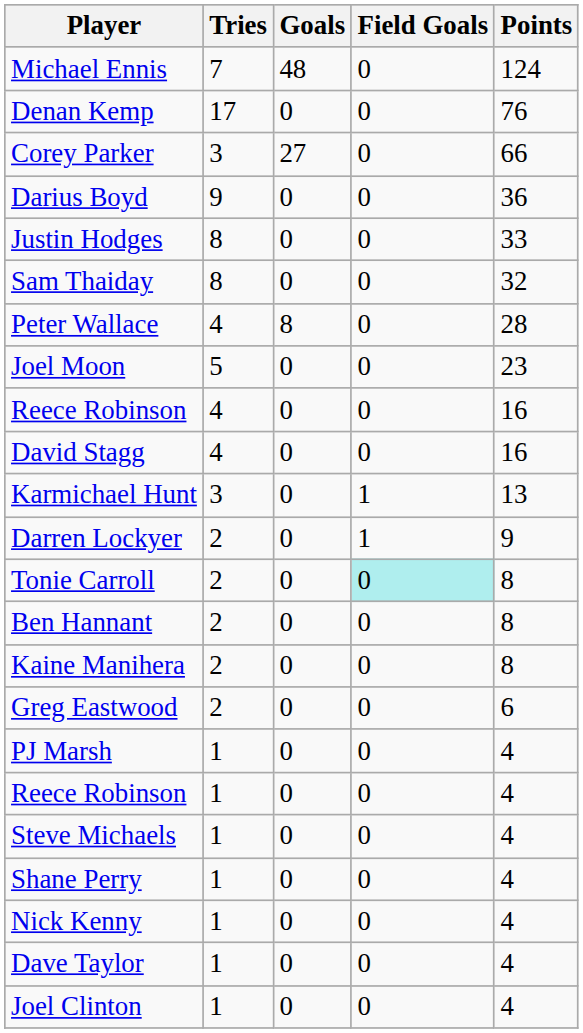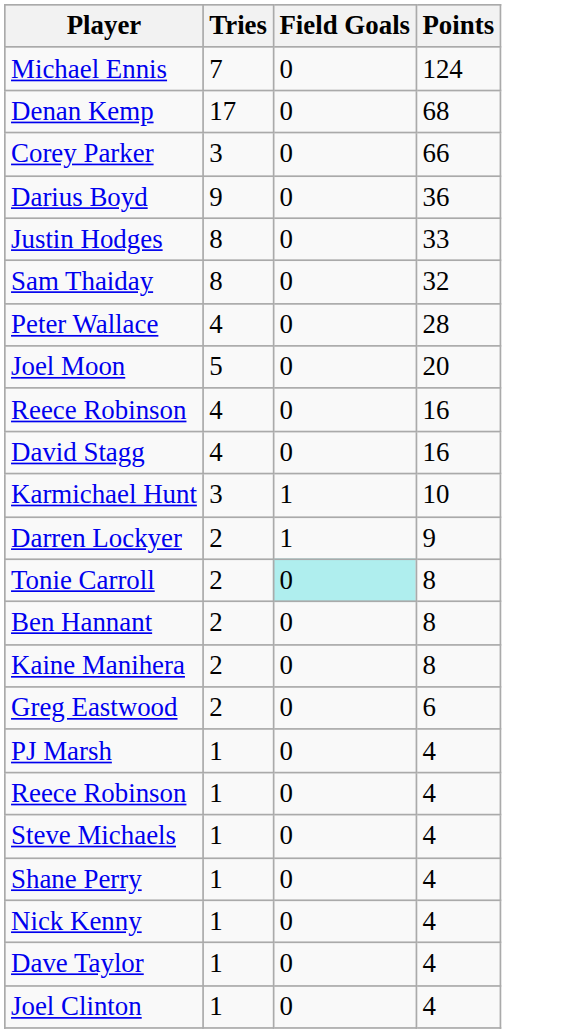 <table class="wikitable" style="text-align:left;">
 <tr>
 <th>Player</th>
 <th>Tries</th>
-<th>Goals</th>
 <th>Field Goals</th>
 <th>Points</th>
 </tr>
 <tr>
 <td><a href='#'>Michael Ennis</a></td>
 <td>7</td>
-<td>48</td>
 <td>0</td>
 <td>124</td>
 </tr>
 <tr>
 <td><a href='#'>Denan Kemp</a></td>
 <td>17</td>
 <td>0</td>
-<td>0</td>
-<td>76</td>
+<td>68</td>
 </tr>
 <tr>
 <td><a href='#'>Corey Parker</a></td>
 <td>3</td>
-<td>27</td>
 <td>0</td>
 <td>66</td>
 </tr>
 <tr>
 <td><a href='#'>Darius Boyd</a></td>
 <td>9</td>
 <td>0</td>
-<td>0</td>
 <td>36</td>
 </tr>
 <tr>
 <td><a href='#'>Justin Hodges</a></td>
 <td>8</td>
-<td>0</td>
 <td>0</td>
 <td>33</td>
 </tr>
 <tr>
 <td><a href='#'>Sam Thaiday</a></td>
 <td>8</td>
 <td>0</td>
-<td>0</td>
 <td>32</td>
 </tr>
 <tr>
 <td><a href='#'>Peter Wallace</a></td>
 <td>4</td>
-<td>8</td>
 <td>0</td>
 <td>28</td>
 </tr>
 <tr>
 <td><a href='#'>Joel Moon</a></td>
 <td>5</td>
 <td>0</td>
-<td>0</td>
-<td>23</td>
+<td>20</td>
 </tr>
 <tr>
 <td><a href='#'>Reece Robinson</a></td>
 <td>4</td>
-<td>0</td>
 <td>0</td>
 <td>16</td>
 </tr>
 <tr>
 <td><a href='#'>David Stagg</a></td>
 <td>4</td>
 <td>0</td>
-<td>0</td>
 <td>16</td>
 </tr>
 <tr>
 <td><a href='#'>Karmichael Hunt</a></td>
 <td>3</td>
-<td>0</td>
 <td>1</td>
-<td>13</td>
+<td>10</td>
 </tr>
 <tr>
 <td><a href='#'>Darren Lockyer</a></td>
 <td>2</td>
-<td>0</td>
 <td>1</td>
 <td>9</td>
 </tr>
 <tr>
 <td><a href='#'>Tonie Carroll</a></td>
 <td>2</td>
-<td>0</td>
 <td style="background: paleturquoise;">0</td>
 <td>8</td>
 </tr>
 <tr>
 <td><a href='#'>Ben Hannant</a></td>
 <td>2</td>
 <td>0</td>
-<td>0</td>
 <td>8</td>
 </tr>
 <tr>
 <td><a href='#'>Kaine Manihera</a></td>
 <td>2</td>
-<td>0</td>
 <td>0</td>
 <td>8</td>
 </tr>
 <tr>
 <td><a href='#'>Greg Eastwood</a></td>
 <td>2</td>
 <td>0</td>
-<td>0</td>
 <td>6</td>
 </tr>
 <tr>
 <td><a href='#'>PJ Marsh</a></td>
 <td>1</td>
-<td>0</td>
 <td>0</td>
 <td>4</td>
 </tr>
 <tr>
 <td><a href='#'>Reece Robinson</a></td>
 <td>1</td>
 <td>0</td>
-<td>0</td>
 <td>4</td>
 </tr>
 <tr>
 <td><a href='#'>Steve Michaels</a></td>
 <td>1</td>
-<td>0</td>
 <td>0</td>
 <td>4</td>
 </tr>
 <tr>
 <td><a href='#'>Shane Perry</a></td>
 <td>1</td>
 <td>0</td>
-<td>0</td>
 <td>4</td>
 </tr>
 <tr>
 <td><a href='#'>Nick Kenny</a></td>
 <td>1</td>
-<td>0</td>
 <td>0</td>
 <td>4</td>
 </tr>
 <tr>
 <td><a href='#'>Dave Taylor</a></td>
 <td>1</td>
 <td>0</td>
-<td>0</td>
 <td>4</td>
 </tr>
 <tr>
 <td><a href='#'>Joel Clinton</a></td>
 <td>1</td>
 <td>0</td>
-<td>0</td>
 <td>4</td>
 </tr>
 </table>
